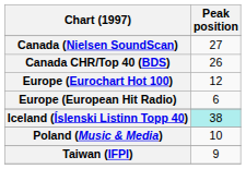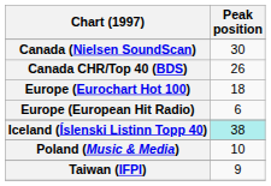 <table class="wikitable sortable plainrowheaders" style="text-align:center">
 <tr>
 <th>Chart (1997)</th>
 <th>Peak<br>position</th>
 </tr>
 <tr>
 </tr>
 <tr>
 </tr>
 <tr>
 </tr>
 <tr>
 </tr>
 <tr>
 <th scope="row">Canada (<a href='#'>Nielsen SoundScan</a>)</th>
-<td>27</td>
+<td>30</td>
 </tr>
 <tr>
 <th scope="row">Canada CHR/Top 40 (<a href='#'>BDS</a>)</th>
 <td>26</td>
 </tr>
 <tr>
 <th scope="row">Europe (<a href='#'>Eurochart Hot 100</a>)</th>
-<td>12</td>
+<td>18</td>
 </tr>
 <tr>
 <th scope="row">Europe (European Hit Radio)</th>
 <td>6</td>
 </tr>
 <tr>
 </tr>
 <tr>
 </tr>
 <tr>
 <th scope="row">Iceland (<a href='#'>Íslenski Listinn Topp 40</a>)</th>
 <td style="background: paleturquoise;">38</td>
 </tr>
 <tr>
 </tr>
 <tr>
 </tr>
 <tr>
 </tr>
 <tr>
 <th scope="row">Poland (<em><a href='#'>Music & Media</a></em>)</th>
 <td>10</td>
 </tr>
 <tr>
 </tr>
 <tr>
 </tr>
 <tr>
 </tr>
 <tr>
 <th scope="row">Taiwan (<a href='#'>IFPI</a>)</th>
 <td>9</td>
 </tr>
 <tr>
 </tr>
 </table>
